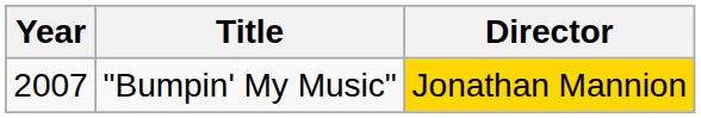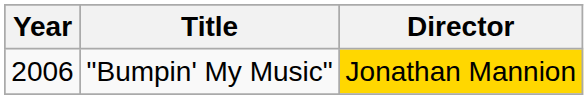 <table class="wikitable">
 <tr>
 <th>Year</th>
 <th>Title</th>
 <th>Director</th>
 </tr>
 <tr>
-<td>2007</td>
+<td>2006</td>
 <td>"Bumpin' My Music"</td>
 <td style="background: gold;">Jonathan Mannion</td>
 </tr>
 </table>
